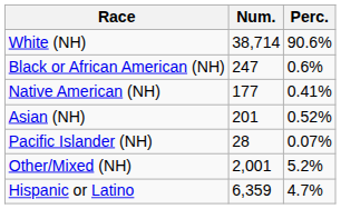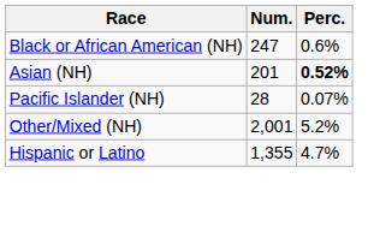 <table class="wikitable">
 <tr>
 <th>Race</th>
 <th>Num.</th>
 <th>Perc.</th>
 </tr>
 <tr>
-<td><a href='#'>White</a> (NH)</td>
-<td>38,714</td>
-<td>90.6%</td>
-</tr>
-<tr>
 <td><a href='#'>Black or African American</a> (NH)</td>
 <td>247</td>
 <td>0.6%</td>
 </tr>
 <tr>
-<td><a href='#'>Native American</a> (NH)</td>
-<td>177</td>
-<td>0.41%</td>
-</tr>
-<tr>
 <td><a href='#'>Asian</a> (NH)</td>
 <td>201</td>
-<td>0.52%</td>
+<td><strong>0.52%</strong></td>
 </tr>
 <tr>
 <td><a href='#'>Pacific Islander</a> (NH)</td>
 <td>28</td>
 <td>0.07%</td>
 </tr>
 <tr>
 <td><a href='#'>Other/Mixed</a> (NH)</td>
 <td>2,001</td>
 <td>5.2%</td>
 </tr>
 <tr>
 <td><a href='#'>Hispanic</a> or <a href='#'>Latino</a></td>
-<td>6,359</td>
+<td>1,355</td>
 <td>4.7%</td>
 </tr>
 </table>
